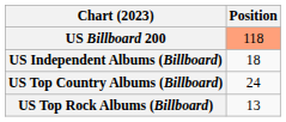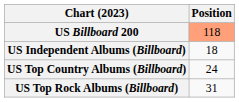 <table class="wikitable sortable plainrowheaders" style="text-align:center">
 <tr>
 <th scope="col">Chart (2023)</th>
 <th scope="col">Position</th>
 </tr>
 <tr>
 <th scope="row">US <em>Billboard</em> 200</th>
 <td style="background: lightsalmon;">118</td>
 </tr>
 <tr>
 <th scope="row">US Independent Albums (<em>Billboard</em>)</th>
 <td>18</td>
 </tr>
 <tr>
 <th scope="row">US Top Country Albums (<em>Billboard</em>)</th>
 <td>24</td>
 </tr>
 <tr>
 <th scope="row">US Top Rock Albums (<em>Billboard</em>)</th>
-<td>13</td>
+<td>31</td>
 </tr>
 </table>
